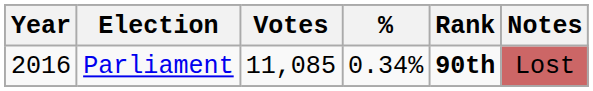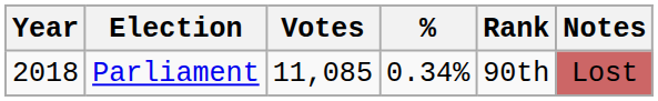 <table class="wikitable" style="text-align:center;">
 <tr>
 <th>Year</th>
 <th>Election</th>
 <th>Votes</th>
 <th>%</th>
 <th>Rank</th>
 <th>Notes</th>
 </tr>
 <tr>
-<td>2016</td>
+<td>2018</td>
 <td><a href='#'>Parliament</a></td>
 <td>11,085</td>
 <td>0.34%</td>
-<td><strong>90th</strong></td>
+<td>90th</td>
 <td style="background-color:#C66">Lost</td>
 </tr>
 </table>
